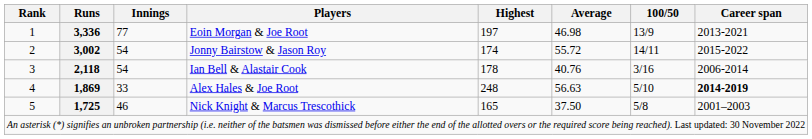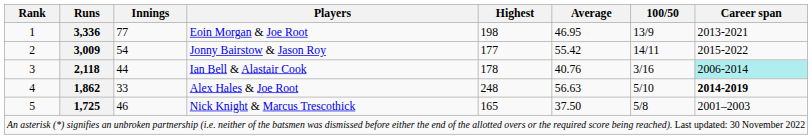 <table class="wikitable sortable" style="text-align:centre;">
 <tr>
 <th scope="col">Rank</th>
 <th scope="col">Runs</th>
 <th scope="col">Innings</th>
 <th scope="col">Players</th>
 <th scope="col">Highest</th>
 <th scope="col">Average</th>
 <th scope="col">100/50</th>
 <th scope="col">Career span</th>
 </tr>
 <tr>
 <td align=center>1</td>
 <th scope="row">3,336</th>
 <td>77</td>
 <td><a href='#'>Eoin Morgan</a> & <a href='#'>Joe Root</a></td>
-<td>197</td>
-<td>46.98</td>
+<td>198</td>
+<td>46.95</td>
 <td>13/9</td>
 <td>2013-2021</td>
 </tr>
 <tr>
 <td align=center>2</td>
-<th scope="row">3,002</th>
+<th scope="row">3,009</th>
 <td>54</td>
 <td><a href='#'>Jonny Bairstow</a> & <a href='#'>Jason Roy</a></td>
-<td>174</td>
-<td>55.72</td>
+<td>177</td>
+<td>55.42</td>
 <td>14/11</td>
 <td>2015-2022</td>
 </tr>
 <tr>
 <td align=center>3</td>
 <th scope="row">2,118</th>
-<td>54</td>
+<td>44</td>
 <td><a href='#'>Ian Bell</a> & <a href='#'>Alastair Cook</a></td>
 <td>178</td>
 <td>40.76</td>
 <td>3/16</td>
-<td>2006-2014</td>
+<td style="background: paleturquoise;">2006-2014</td>
 </tr>
 <tr>
 <td align=center>4</td>
-<th scope-"row">1,869</th>
+<th scope-"row">1,862</th>
 <td>33</td>
 <td><a href='#'>Alex Hales</a> & <a href='#'>Joe Root</a></td>
 <td>248</td>
 <td>56.63</td>
 <td>5/10</td>
 <td><strong>2014-2019</strong></td>
 </tr>
 <tr>
 <td align=center>5</td>
 <th scope="row">1,725</th>
 <td>46</td>
 <td><a href='#'>Nick Knight</a> & <a href='#'>Marcus Trescothick</a></td>
 <td>165</td>
 <td>37.50</td>
 <td>5/8</td>
 <td>2001–2003</td>
 </tr>
 <tr class="sortbottom">
 <td colspan="8" scope="row"><small> <em>An asterisk (*) signifies an unbroken partnership (i.e. neither of the batsmen was dismissed before either the end of the allotted overs or the required score being reached).</em> Last updated: 30 November 2022</small></td>
 </tr>
 </table>
